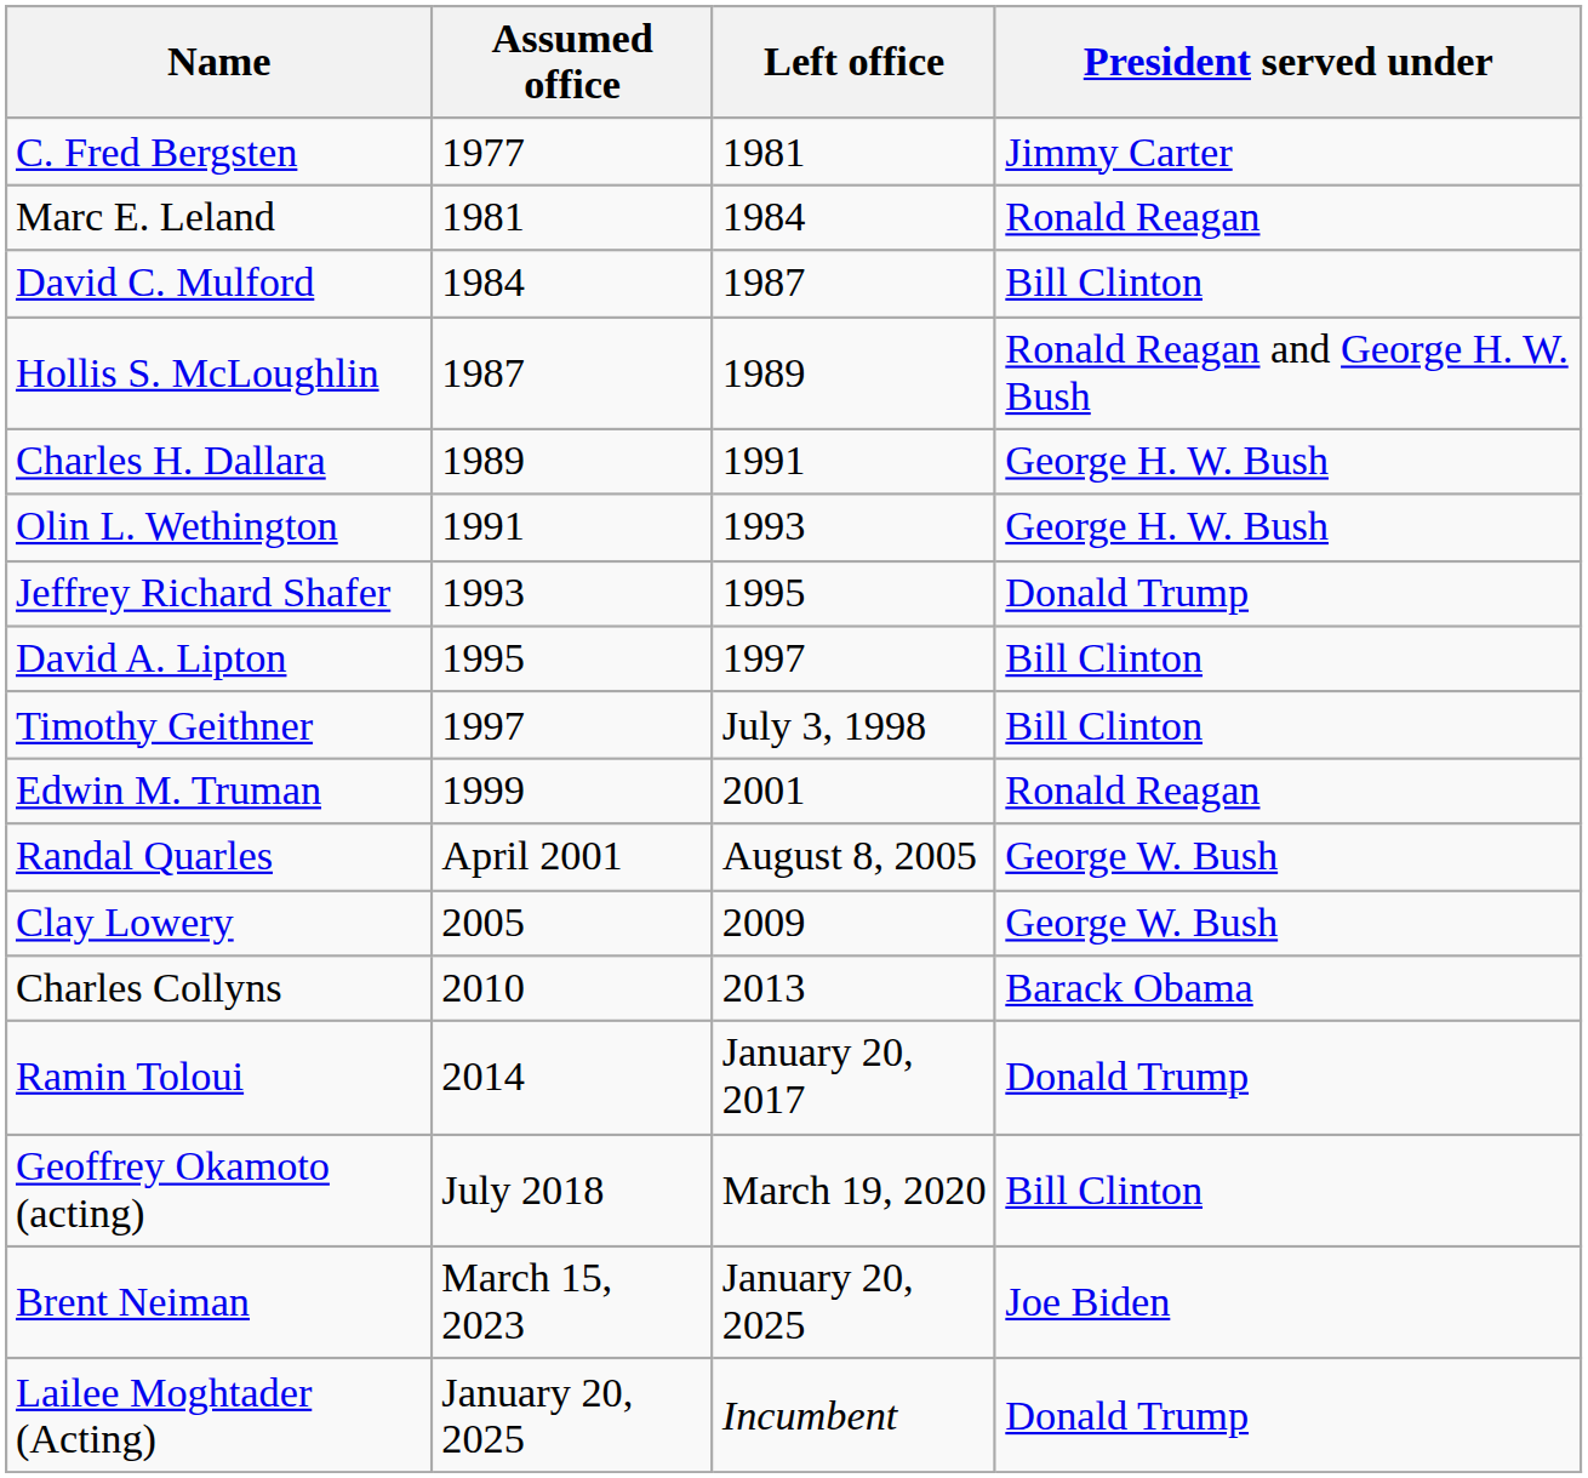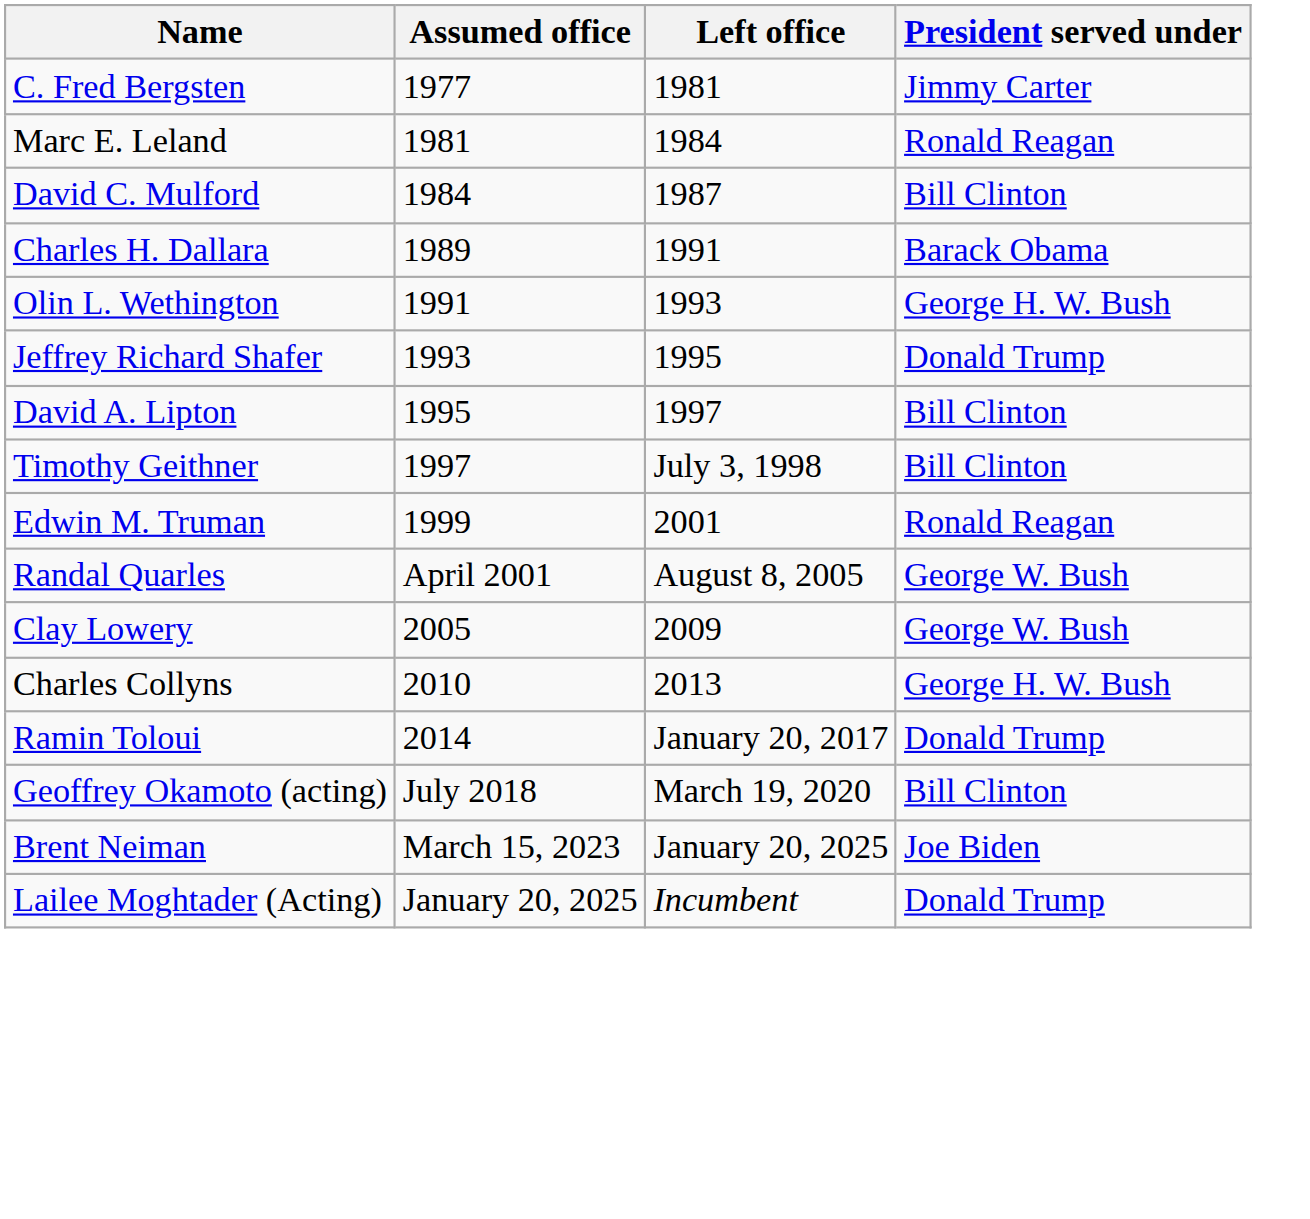 <table class="wikitable">
 <tr>
 <th>Name</th>
 <th>Assumed office</th>
 <th>Left office</th>
 <th><a href='#'>President</a> served under</th>
 </tr>
 <tr>
 <td><a href='#'>C. Fred Bergsten</a></td>
 <td>1977</td>
 <td>1981</td>
 <td><a href='#'>Jimmy Carter</a></td>
 </tr>
 <tr>
 <td>Marc E. Leland</td>
 <td>1981</td>
 <td>1984</td>
 <td><a href='#'>Ronald Reagan</a></td>
 </tr>
 <tr>
 <td><a href='#'>David C. Mulford</a></td>
 <td>1984</td>
 <td>1987</td>
 <td><a href='#'>Bill Clinton</a></td>
 </tr>
 <tr>
-<td><a href='#'>Hollis S. McLoughlin</a></td>
-<td>1987</td>
-<td>1989</td>
-<td><a href='#'>Ronald Reagan</a> and <a href='#'>George H. W. Bush</a></td>
-</tr>
-<tr>
 <td><a href='#'>Charles H. Dallara</a></td>
 <td>1989</td>
 <td>1991</td>
-<td><a href='#'>George H. W. Bush</a></td>
+<td><a href='#'>Barack Obama</a></td>
 </tr>
 <tr>
 <td><a href='#'>Olin L. Wethington</a></td>
 <td>1991</td>
 <td>1993</td>
 <td><a href='#'>George H. W. Bush</a></td>
 </tr>
 <tr>
 <td><a href='#'>Jeffrey Richard Shafer</a></td>
 <td>1993</td>
 <td>1995</td>
 <td><a href='#'>Donald Trump</a></td>
 </tr>
 <tr>
 <td><a href='#'>David A. Lipton</a></td>
 <td>1995</td>
 <td>1997</td>
 <td><a href='#'>Bill Clinton</a></td>
 </tr>
 <tr>
 <td><a href='#'>Timothy Geithner</a></td>
 <td>1997</td>
 <td>July 3, 1998</td>
 <td><a href='#'>Bill Clinton</a></td>
 </tr>
 <tr>
 <td><a href='#'>Edwin M. Truman</a></td>
 <td>1999</td>
 <td>2001</td>
 <td><a href='#'>Ronald Reagan</a></td>
 </tr>
 <tr>
 <td><a href='#'>Randal Quarles</a></td>
 <td>April 2001</td>
 <td>August 8, 2005</td>
 <td><a href='#'>George W. Bush</a></td>
 </tr>
 <tr>
 <td><a href='#'>Clay Lowery</a></td>
 <td>2005</td>
 <td>2009</td>
 <td><a href='#'>George W. Bush</a></td>
 </tr>
 <tr>
 <td>Charles Collyns</td>
 <td>2010</td>
 <td>2013</td>
-<td><a href='#'>Barack Obama</a></td>
+<td><a href='#'>George H. W. Bush</a></td>
 </tr>
 <tr>
 <td><a href='#'>Ramin Toloui</a></td>
 <td>2014</td>
 <td>January 20, 2017</td>
 <td><a href='#'>Donald Trump</a></td>
 </tr>
 <tr>
 <td><a href='#'>Geoffrey Okamoto</a> (acting)</td>
 <td>July 2018</td>
 <td>March 19, 2020</td>
 <td><a href='#'>Bill Clinton</a></td>
 </tr>
 <tr>
 <td><a href='#'>Brent Neiman</a></td>
 <td>March 15, 2023</td>
 <td>January 20, 2025</td>
 <td><a href='#'>Joe Biden</a></td>
 </tr>
 <tr>
 <td><a href='#'>Lailee Moghtader</a> (Acting)</td>
 <td>January 20, 2025</td>
 <td><em>Incumbent</em></td>
 <td><a href='#'>Donald Trump</a></td>
 </tr>
 </table>
